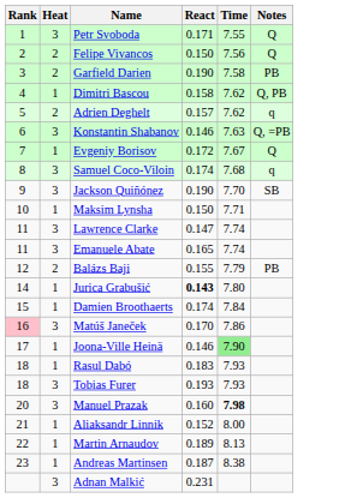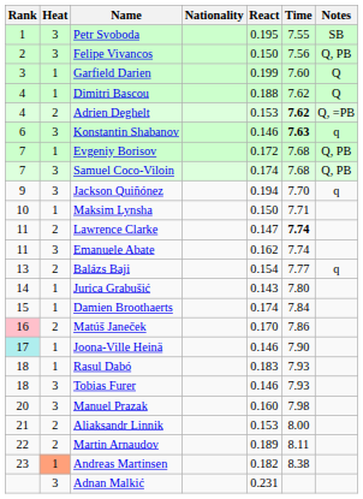 <table class="wikitable sortable" style="text-align:center">
 <tr>
 <th>Rank</th>
 <th>Heat</th>
 <th>Name</th>
+<th>Nationality</th>
 <th>React</th>
 <th>Time</th>
 <th>Notes</th>
 </tr>
 <tr bgcolor=ccffcc>
 <td>1</td>
 <td>3</td>
 <td align=left><a href='#'>Petr Svoboda</a></td>
-<td>0.171</td>
+<td align=left></td>
+<td>0.195</td>
 <td>7.55</td>
-<td>Q</td>
+<td>SB</td>
 </tr>
 <tr bgcolor=ccffcc>
 <td>2</td>
-<td>2</td>
+<td>3</td>
 <td align=left><a href='#'>Felipe Vivancos</a></td>
+<td align=left></td>
 <td>0.150</td>
 <td>7.56</td>
-<td>Q</td>
+<td>Q, PB</td>
 </tr>
 <tr bgcolor=ccffcc>
 <td>3</td>
-<td>2</td>
+<td>1</td>
 <td align=left><a href='#'>Garfield Darien</a></td>
-<td>0.190</td>
-<td>7.58</td>
-<td>PB</td>
+<td align=left></td>
+<td>0.199</td>
+<td>7.60</td>
+<td>Q</td>
 </tr>
 <tr bgcolor=ccffcc>
 <td>4</td>
 <td>1</td>
 <td align=left><a href='#'>Dimitri Bascou</a></td>
-<td>0.158</td>
+<td align=left></td>
+<td>0.188</td>
 <td>7.62</td>
-<td>Q, PB</td>
+<td>Q</td>
 </tr>
 <tr bgcolor=ddffdd>
-<td>5</td>
+<td>4</td>
 <td>2</td>
 <td align=left><a href='#'>Adrien Deghelt</a></td>
-<td>0.157</td>
-<td>7.62</td>
-<td>q</td>
+<td align=left></td>
+<td>0.153</td>
+<td><strong>7.62</strong></td>
+<td>Q, =PB</td>
 </tr>
 <tr bgcolor=ccffcc>
 <td>6</td>
 <td>3</td>
 <td align=left><a href='#'>Konstantin Shabanov</a></td>
+<td align=left></td>
 <td>0.146</td>
-<td>7.63</td>
-<td>Q, =PB</td>
+<td><strong>7.63</strong></td>
+<td>q</td>
 </tr>
 <tr bgcolor=ccffcc>
 <td>7</td>
 <td>1</td>
 <td align=left><a href='#'>Evgeniy Borisov</a></td>
+<td align=left></td>
 <td>0.172</td>
-<td>7.67</td>
-<td>Q</td>
+<td>7.68</td>
+<td>Q, PB</td>
 </tr>
 <tr bgcolor=ddffdd>
-<td>8</td>
+<td>7</td>
 <td>3</td>
 <td align=left><a href='#'>Samuel Coco-Viloin</a></td>
+<td align=left></td>
 <td>0.174</td>
 <td>7.68</td>
-<td>q</td>
+<td>Q, PB</td>
 </tr>
 <tr>
 <td>9</td>
 <td>3</td>
 <td align=left><a href='#'>Jackson Quiñónez</a></td>
-<td>0.190</td>
+<td align=left></td>
+<td>0.194</td>
 <td>7.70</td>
-<td>SB</td>
+<td>q</td>
 </tr>
 <tr>
 <td>10</td>
 <td>1</td>
 <td align=left><a href='#'>Maksim Lynsha</a></td>
+<td align=left></td>
 <td>0.150</td>
 <td>7.71</td>
 <td></td>
 </tr>
 <tr>
 <td>11</td>
-<td>3</td>
+<td>2</td>
 <td align=left><a href='#'>Lawrence Clarke</a></td>
+<td align=left></td>
 <td>0.147</td>
-<td>7.74</td>
+<td><strong>7.74</strong></td>
 <td></td>
 </tr>
 <tr>
 <td>11</td>
 <td>3</td>
 <td align=left><a href='#'>Emanuele Abate</a></td>
-<td>0.165</td>
+<td align=left></td>
+<td>0.162</td>
 <td>7.74</td>
 <td></td>
 </tr>
 <tr>
-<td>12</td>
+<td>13</td>
 <td>2</td>
 <td align=left><a href='#'>Balázs Baji</a></td>
-<td>0.155</td>
-<td>7.79</td>
-<td>PB</td>
+<td align=left></td>
+<td>0.154</td>
+<td>7.77</td>
+<td>q</td>
 </tr>
 <tr>
 <td>14</td>
 <td>1</td>
 <td align=left><a href='#'>Jurica Grabušić</a></td>
-<td><strong>0.143</strong></td>
+<td align=left></td>
+<td>0.143</td>
 <td>7.80</td>
 <td></td>
 </tr>
 <tr>
 <td>15</td>
 <td>1</td>
 <td align=left><a href='#'>Damien Broothaerts</a></td>
+<td align=left></td>
 <td>0.174</td>
 <td>7.84</td>
 <td></td>
 </tr>
 <tr>
 <td style="background: pink;">16</td>
-<td>3</td>
+<td>2</td>
 <td align=left><a href='#'>Matúš Janeček</a></td>
+<td align=left></td>
 <td>0.170</td>
 <td>7.86</td>
 <td></td>
 </tr>
 <tr>
-<td>17</td>
+<td style="background: paleturquoise;">17</td>
 <td>1</td>
 <td align=left><a href='#'>Joona-Ville Heinä</a></td>
+<td align=left></td>
 <td>0.146</td>
-<td style="background: lightgreen;">7.90</td>
+<td>7.90</td>
 <td></td>
 </tr>
 <tr>
 <td>18</td>
 <td>1</td>
 <td align=left><a href='#'>Rasul Dabó</a></td>
+<td align=left></td>
 <td>0.183</td>
 <td>7.93</td>
 <td></td>
 </tr>
 <tr>
 <td>18</td>
 <td>3</td>
 <td align=left><a href='#'>Tobias Furer</a></td>
-<td>0.193</td>
+<td align=left></td>
+<td>0.146</td>
 <td>7.93</td>
 <td></td>
 </tr>
 <tr>
 <td>20</td>
 <td>3</td>
 <td align=left><a href='#'>Manuel Prazak</a></td>
+<td align=left></td>
 <td>0.160</td>
-<td><strong>7.98</strong></td>
+<td>7.98</td>
 <td></td>
 </tr>
 <tr>
 <td>21</td>
-<td>1</td>
+<td>2</td>
 <td align=left><a href='#'>Aliaksandr Linnik</a></td>
-<td>0.152</td>
+<td align=left></td>
+<td>0.153</td>
 <td>8.00</td>
 <td></td>
 </tr>
 <tr>
 <td>22</td>
-<td>1</td>
+<td>2</td>
 <td align=left><a href='#'>Martin Arnaudov</a></td>
+<td align=left></td>
 <td>0.189</td>
-<td>8.13</td>
+<td>8.11</td>
 <td></td>
 </tr>
 <tr>
 <td>23</td>
-<td>1</td>
+<td style="background: lightsalmon;">1</td>
 <td align=left><a href='#'>Andreas Martinsen</a></td>
-<td>0.187</td>
+<td align=left></td>
+<td>0.182</td>
 <td>8.38</td>
 <td></td>
 </tr>
 <tr>
 <td></td>
 <td>3</td>
 <td align=left><a href='#'>Adnan Malkić</a></td>
+<td align=left></td>
 <td>0.231</td>
 <td></td>
 <td></td>
 </tr>
 </table>
